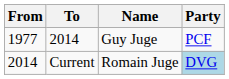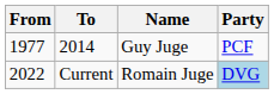 <table class="wikitable">
 <tr>
 <th>From</th>
 <th>To</th>
 <th>Name</th>
 <th>Party</th>
 </tr>
 <tr>
 <td>1977</td>
 <td>2014</td>
 <td>Guy Juge</td>
 <td><a href='#'>PCF</a></td>
 </tr>
 <tr>
-<td>2014</td>
+<td>2022</td>
 <td>Current</td>
 <td>Romain Juge</td>
 <td style="background: lightblue;"><a href='#'>DVG</a></td>
 </tr>
 </table>
